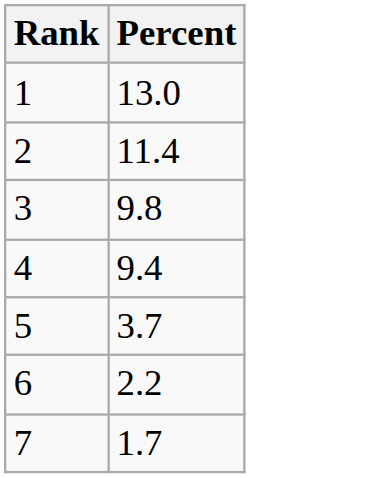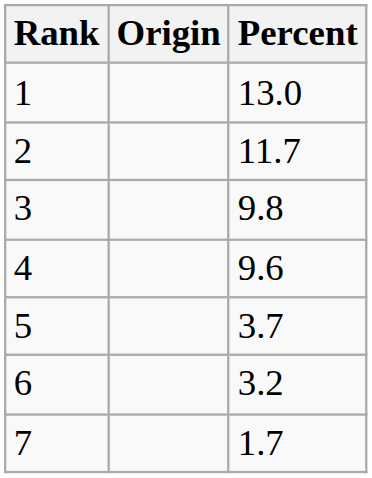 <table class="wikitable">
 <tr>
 <th>Rank</th>
+<th>Origin</th>
 <th>Percent</th>
 </tr>
 <tr>
 <td>1</td>
+<td></td>
 <td>13.0</td>
 </tr>
 <tr>
 <td>2</td>
-<td>11.4</td>
+<td></td>
+<td>11.7</td>
 </tr>
 <tr>
 <td>3</td>
+<td></td>
 <td>9.8</td>
 </tr>
 <tr>
 <td>4</td>
-<td>9.4</td>
+<td></td>
+<td>9.6</td>
 </tr>
 <tr>
 <td>5</td>
+<td></td>
 <td>3.7</td>
 </tr>
 <tr>
 <td>6</td>
-<td>2.2</td>
+<td></td>
+<td>3.2</td>
 </tr>
 <tr>
 <td>7</td>
+<td></td>
 <td>1.7</td>
 </tr>
 </table>
